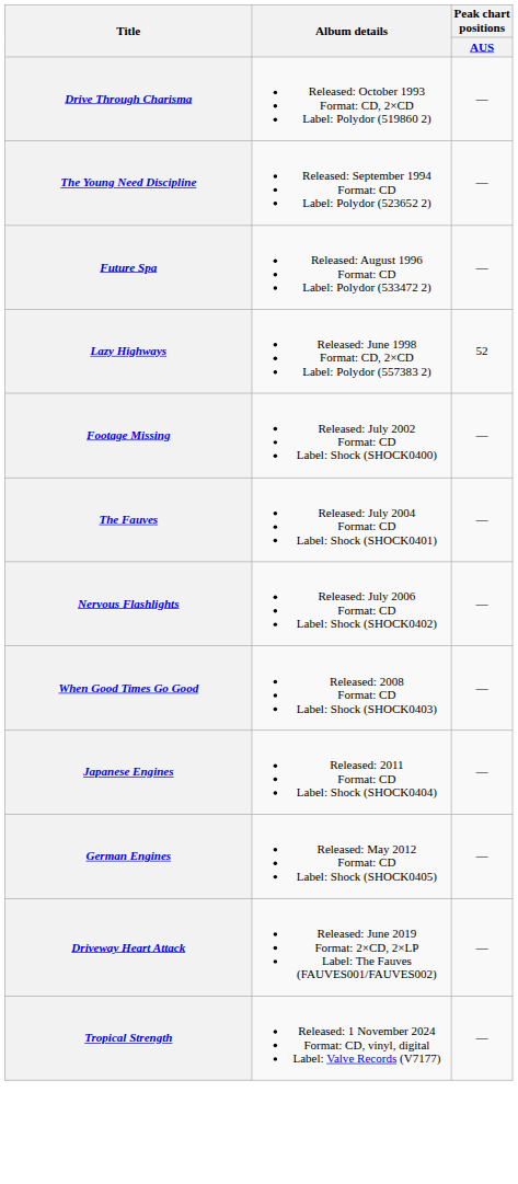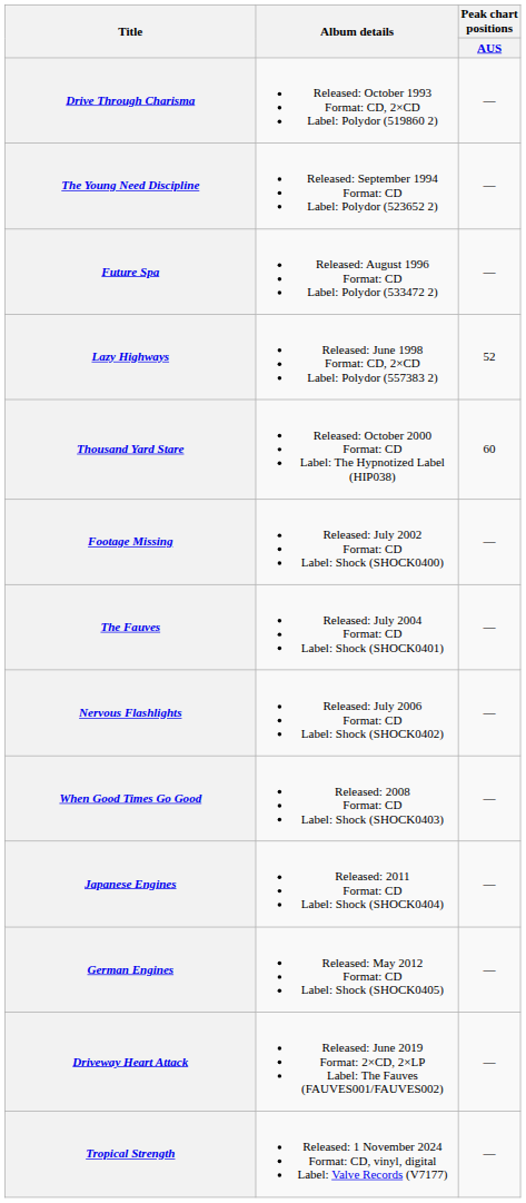 <table class="wikitable plainrowheaders" style="text-align:center;" border="1">
 <tr>
 <th scope="col" rowspan="2" style="width:20em;">Title</th>
 <th scope="col" rowspan="2" style="width:16em;">Album details</th>
 <th scope="col" colspan="1">Peak chart<br>positions</th>
 </tr>
 <tr>
 <th scope="col" style="text-align:center;"><a href='#'>AUS</a><br></th>
 </tr>
 <tr>
 <th scope="row"><em><a href='#'>Drive Through Charisma</a></em></th>
 <td><br><ul><li>Released: October 1993</li><li>Format: CD, 2×CD</li><li>Label: Polydor (519860 2)</li></ul></td>
 <td align="center">—</td>
 </tr>
 <tr>
 <th scope="row"><em><a href='#'>The Young Need Discipline</a></em></th>
 <td><br><ul><li>Released: September 1994</li><li>Format: CD</li><li>Label: Polydor (523652 2)</li></ul></td>
 <td align="center">—</td>
 </tr>
 <tr>
 <th scope="row"><em><a href='#'>Future Spa</a></em></th>
 <td><br><ul><li>Released: August 1996</li><li>Format: CD</li><li>Label: Polydor (533472 2)</li></ul></td>
 <td align="center">—</td>
 </tr>
 <tr>
 <th scope="row"><em><a href='#'>Lazy Highways</a></em></th>
 <td><br><ul><li>Released: June 1998</li><li>Format: CD, 2×CD</li><li>Label: Polydor (557383 2)</li></ul></td>
 <td align="center">52</td>
+</tr>
+<tr>
+<th scope="row"><em><a href='#'>Thousand Yard Stare</a></em></th>
+<td><br><ul><li>Released: October 2000</li><li>Format: CD</li><li>Label: The Hypnotized Label (HIP038)</li></ul></td>
+<td align="center">60</td>
 </tr>
 <tr>
 <th scope="row"><em><a href='#'>Footage Missing</a></em></th>
 <td><br><ul><li>Released: July 2002</li><li>Format: CD</li><li>Label: Shock (SHOCK0400)</li></ul></td>
 <td align="center">—</td>
 </tr>
 <tr>
 <th scope="row"><em><a href='#'>The Fauves</a></em></th>
 <td><br><ul><li>Released: July 2004</li><li>Format: CD</li><li>Label: Shock (SHOCK0401)</li></ul></td>
 <td align="center">—</td>
 </tr>
 <tr>
 <th scope="row"><em><a href='#'>Nervous Flashlights</a></em></th>
 <td><br><ul><li>Released: July 2006</li><li>Format: CD</li><li>Label: Shock (SHOCK0402)</li></ul></td>
 <td align="center">—</td>
 </tr>
 <tr>
 <th scope="row"><em><a href='#'>When Good Times Go Good</a></em></th>
 <td><br><ul><li>Released: 2008</li><li>Format: CD</li><li>Label: Shock (SHOCK0403)</li></ul></td>
 <td align="center">—</td>
 </tr>
 <tr>
 <th scope="row"><em><a href='#'>Japanese Engines</a></em></th>
 <td><br><ul><li>Released: 2011</li><li>Format: CD</li><li>Label: Shock (SHOCK0404)</li></ul></td>
 <td align="center">—</td>
 </tr>
 <tr>
 <th scope="row"><em><a href='#'>German Engines</a></em></th>
 <td><br><ul><li>Released: May 2012</li><li>Format: CD</li><li>Label: Shock (SHOCK0405)</li></ul></td>
 <td align="center">—</td>
 </tr>
 <tr>
 <th scope="row"><em><a href='#'>Driveway Heart Attack</a></em></th>
 <td><br><ul><li>Released: June 2019</li><li>Format: 2×CD, 2×LP</li><li>Label: The Fauves (FAUVES001/FAUVES002)</li></ul></td>
 <td align="center">—</td>
 </tr>
 <tr>
 <th scope="row"><em><a href='#'>Tropical Strength</a></em></th>
 <td><br><ul><li>Released: 1 November 2024</li><li>Format: CD, vinyl, digital</li><li>Label: <a href='#'>Valve Records</a> (V7177)</li></ul></td>
 <td align="center">—</td>
 </tr>
 </table>
